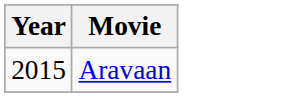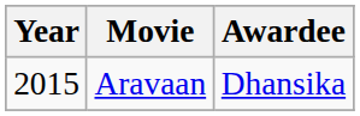 <table class="wikitable">
 <tr>
 <th>Year</th>
 <th>Movie</th>
+<th>Awardee</th>
 </tr>
 <tr>
 <td>2015</td>
 <td><a href='#'>Aravaan</a></td>
+<td><a href='#'>Dhansika</a></td>
 </tr>
 </table>
